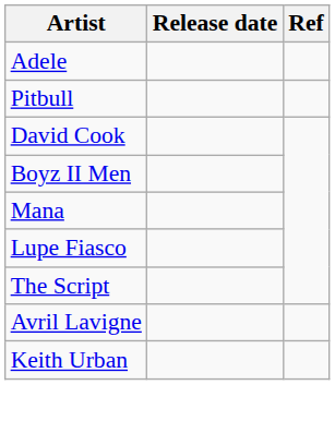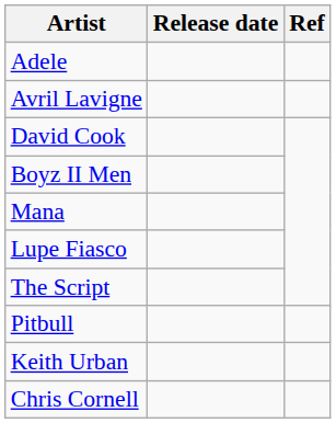 <table class="wikitable mw-collapsible mw-collapsed">
 <tr>
 <th>Artist</th>
 <th>Release date</th>
 <th>Ref</th>
 </tr>
 <tr>
 <td><a href='#'>Adele</a></td>
 <td></td>
 </tr>
 <tr>
-<td><a href='#'>Pitbull</a></td>
+<td><a href='#'>Avril Lavigne</a></td>
 <td></td>
 <td></td>
 </tr>
 <tr>
 <td><a href='#'>David Cook</a></td>
 <td></td>
 </tr>
 <tr>
 <td><a href='#'>Boyz II Men</a></td>
 <td></td>
 </tr>
 <tr>
 <td><a href='#'>Mana</a></td>
 <td></td>
 </tr>
 <tr>
 <td><a href='#'>Lupe Fiasco</a></td>
 <td></td>
 </tr>
 <tr>
 <td><a href='#'>The Script</a></td>
 <td></td>
 </tr>
 <tr>
-<td><a href='#'>Avril Lavigne</a></td>
+<td><a href='#'>Pitbull</a></td>
 <td></td>
 <td></td>
 </tr>
 <tr>
 <td><a href='#'>Keith Urban</a></td>
 <td></td>
 <td></td>
 </tr>
+<tr>
+<td><a href='#'>Chris Cornell</a></td>
+<td></td>
+<td></td>
+</tr>
 </table>
